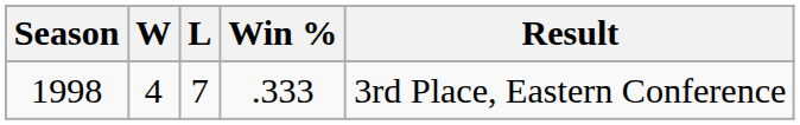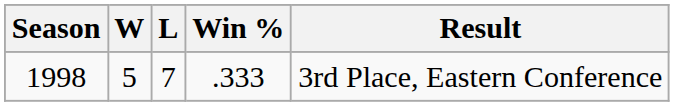 <table class="wikitable">
 <tr>
 <th bgcolor="#DDDDFF">Season</th>
 <th bgcolor="#DDDDFF">W</th>
 <th bgcolor="#DDDDFF">L</th>
 <th bgcolor="#DDDDFF">Win %</th>
 <th bgcolor="#DDDDFF">Result</th>
 </tr>
 <tr>
 <td align=center>1998</td>
-<td align=center>4</td>
+<td align=center>5</td>
 <td align=center>7</td>
 <td align=center>.333</td>
 <td align=center>3rd Place, Eastern Conference</td>
 </tr>
 </table>
